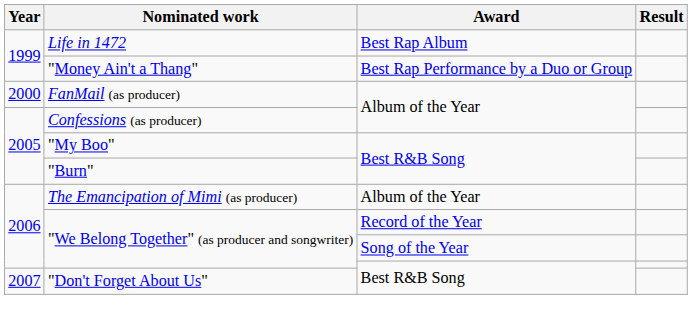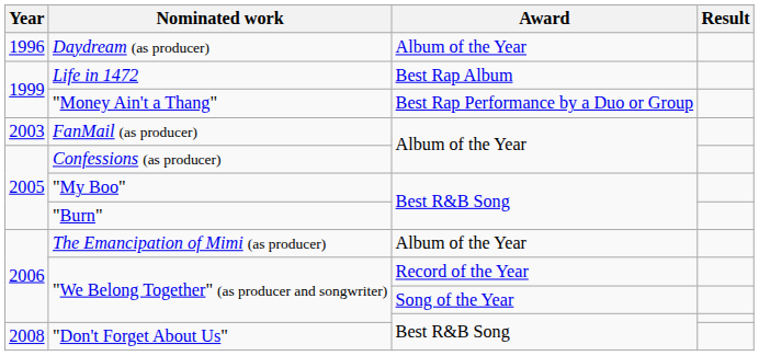 <table class="wikitable">
 <tr>
 <th>Year</th>
 <th>Nominated work</th>
 <th>Award</th>
 <th>Result</th>
+</tr>
+<tr>
+<td align=center><a href='#'>1996</a></td>
+<td><em><a href='#'>Daydream</a></em> <small>(as producer)</small></td>
+<td><a href='#'>Album of the Year</a></td>
+<td></td>
 </tr>
 <tr>
 <td rowspan="2"><a href='#'>1999</a></td>
 <td><em><a href='#'>Life in 1472</a></em></td>
 <td><a href='#'>Best Rap Album</a></td>
 <td></td>
 </tr>
 <tr>
 <td>"<a href='#'>Money Ain't a Thang</a>"</td>
 <td><a href='#'>Best Rap Performance by a Duo or Group</a></td>
 <td></td>
 </tr>
 <tr>
-<td align=center><a href='#'>2000</a></td>
+<td align=center><a href='#'>2003</a></td>
 <td><em><a href='#'>FanMail</a></em>  <small>(as producer)</small></td>
 <td rowspan="2">Album of the Year</td>
 <td></td>
 </tr>
 <tr>
 <td rowspan="3"><a href='#'>2005</a></td>
 <td><em><a href='#'>Confessions</a></em> <small>(as producer)</small></td>
 <td></td>
 </tr>
 <tr>
 <td>"<a href='#'>My Boo</a>"</td>
 <td rowspan="2"><a href='#'>Best R&B Song</a></td>
 <td></td>
 </tr>
 <tr>
 <td>"<a href='#'>Burn</a>"</td>
 <td></td>
 </tr>
 <tr>
 <td rowspan="4"><a href='#'>2006</a></td>
 <td><em><a href='#'>The Emancipation of Mimi</a></em> <small>(as producer)</small></td>
 <td>Album of the Year</td>
 <td></td>
 </tr>
 <tr>
 <td rowspan="3">"<a href='#'>We Belong Together</a>" <small>(as producer and songwriter)</small></td>
 <td><a href='#'>Record of the Year</a></td>
 <td></td>
 </tr>
 <tr>
 <td><a href='#'>Song of the Year</a></td>
 <td></td>
 </tr>
 <tr>
 <td rowspan="2">Best R&B Song</td>
 <td></td>
 </tr>
 <tr>
-<td align=center><a href='#'>2007</a></td>
+<td align=center><a href='#'>2008</a></td>
 <td>"<a href='#'>Don't Forget About Us</a>"</td>
 <td></td>
 </tr>
 </table>
